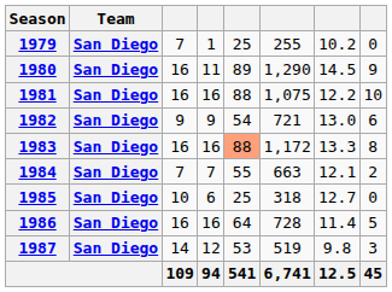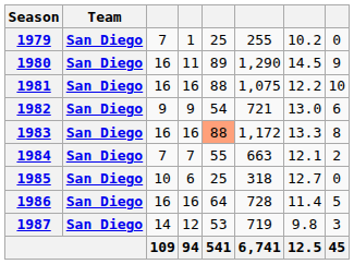 <table class="wikitable " style="text-align:center;">
 <tr>
 <th>Season</th>
 <th>Team</th>
 <th></th>
 <th></th>
 <th></th>
 <th></th>
 <th></th>
 <th></th>
 </tr>
 <tr>
 <th><a href='#'>1979</a></th>
 <th><a href='#'>San Diego</a></th>
 <td>7</td>
 <td>1</td>
 <td>25</td>
 <td>255</td>
 <td>10.2</td>
 <td>0</td>
 </tr>
 <tr>
 <th><a href='#'>1980</a></th>
 <th><a href='#'>San Diego</a></th>
 <td>16</td>
 <td>11</td>
 <td>89</td>
 <td>1,290</td>
 <td>14.5</td>
 <td>9</td>
 </tr>
 <tr>
 <th><a href='#'>1981</a></th>
 <th><a href='#'>San Diego</a></th>
 <td>16</td>
 <td>16</td>
 <td>88</td>
 <td>1,075</td>
 <td>12.2</td>
 <td>10</td>
 </tr>
 <tr>
 <th><a href='#'>1982</a></th>
 <th><a href='#'>San Diego</a></th>
 <td>9</td>
 <td>9</td>
 <td>54</td>
 <td>721</td>
 <td>13.0</td>
 <td>6</td>
 </tr>
 <tr>
 <th><a href='#'>1983</a></th>
 <th><a href='#'>San Diego</a></th>
 <td>16</td>
 <td>16</td>
 <td style="background: lightsalmon;">88</td>
 <td>1,172</td>
 <td>13.3</td>
 <td>8</td>
 </tr>
 <tr>
 <th><a href='#'>1984</a></th>
 <th><a href='#'>San Diego</a></th>
 <td>7</td>
 <td>7</td>
 <td>55</td>
 <td>663</td>
 <td>12.1</td>
 <td>2</td>
 </tr>
 <tr>
 <th><a href='#'>1985</a></th>
 <th><a href='#'>San Diego</a></th>
 <td>10</td>
 <td>6</td>
 <td>25</td>
 <td>318</td>
 <td>12.7</td>
 <td>0</td>
 </tr>
 <tr>
 <th><a href='#'>1986</a></th>
 <th><a href='#'>San Diego</a></th>
 <td>16</td>
 <td>16</td>
 <td>64</td>
 <td>728</td>
 <td>11.4</td>
 <td>5</td>
 </tr>
 <tr>
 <th><a href='#'>1987</a></th>
 <th><a href='#'>San Diego</a></th>
 <td>14</td>
 <td>12</td>
 <td>53</td>
-<td>519</td>
+<td>719</td>
 <td>9.8</td>
 <td>3</td>
 </tr>
 <tr>
 <th colspan="2"></th>
 <th>109</th>
 <th>94</th>
 <th>541</th>
 <th>6,741</th>
 <th>12.5</th>
 <th>45</th>
 </tr>
 </table>
